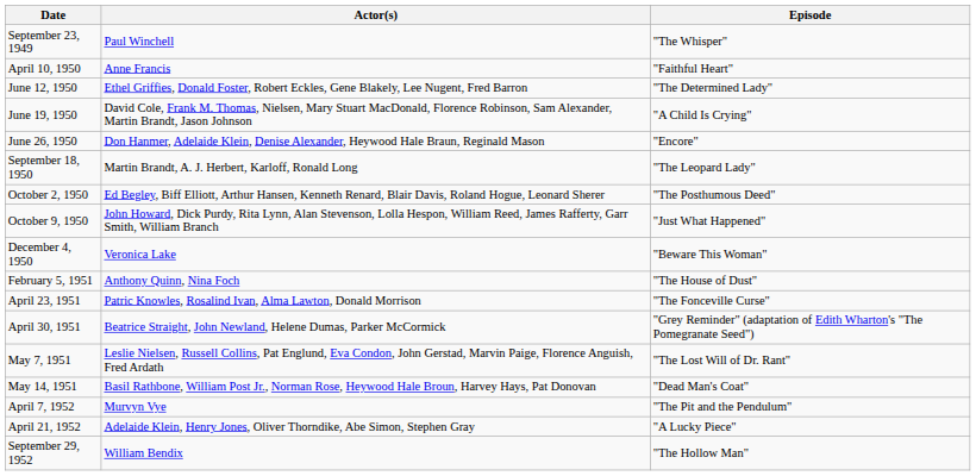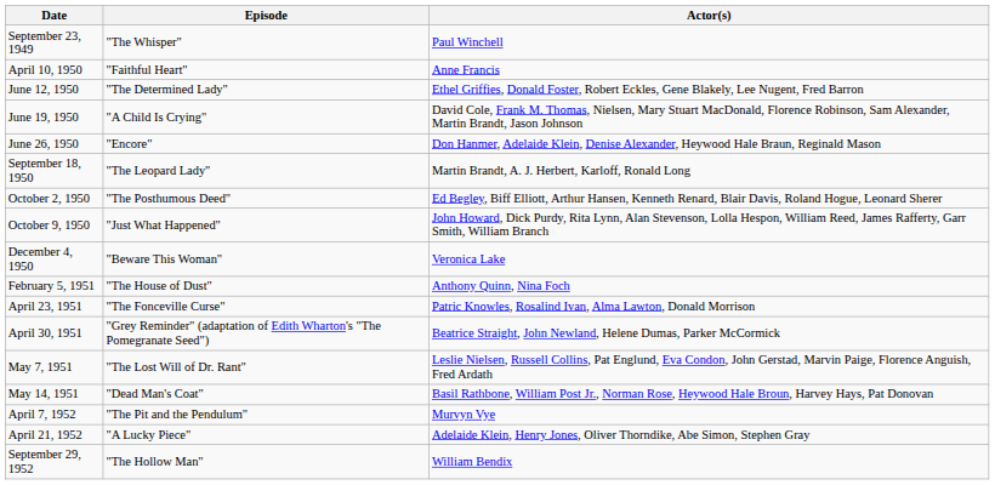 <table class="wikitable">
 <tr>
 <th>Date</th>
+<th>Episode</th>
 <th>Actor(s)</th>
-<th>Episode</th>
 </tr>
 <tr>
 <td>September 23, 1949</td>
+<td>"The Whisper"</td>
 <td><a href='#'>Paul Winchell</a></td>
-<td>"The Whisper"</td>
 </tr>
 <tr>
 <td>April 10, 1950</td>
+<td>"Faithful Heart"</td>
 <td><a href='#'>Anne Francis</a></td>
-<td>"Faithful Heart"</td>
 </tr>
 <tr>
 <td>June 12, 1950</td>
+<td>"The Determined Lady"</td>
 <td><a href='#'>Ethel Griffies</a>, <a href='#'>Donald Foster</a>, Robert Eckles, Gene Blakely, Lee Nugent, Fred Barron</td>
-<td>"The Determined Lady"</td>
 </tr>
 <tr>
 <td>June 19, 1950</td>
+<td>"A Child Is Crying"</td>
 <td>David Cole, <a href='#'>Frank M. Thomas</a>, Nielsen, Mary Stuart MacDonald, Florence Robinson, Sam Alexander, Martin Brandt, Jason Johnson</td>
-<td>"A Child Is Crying"</td>
 </tr>
 <tr>
 <td>June 26, 1950</td>
+<td>"Encore"</td>
 <td><a href='#'>Don Hanmer</a>, <a href='#'>Adelaide Klein</a>, <a href='#'>Denise Alexander</a>, Heywood Hale Braun, Reginald Mason</td>
-<td>"Encore"</td>
 </tr>
 <tr>
 <td>September 18, 1950</td>
+<td>"The Leopard Lady"</td>
 <td>Martin Brandt, A. J. Herbert, Karloff, Ronald Long</td>
-<td>"The Leopard Lady"</td>
 </tr>
 <tr>
 <td>October 2, 1950</td>
+<td>"The Posthumous Deed"</td>
 <td><a href='#'>Ed Begley</a>, Biff Elliott, Arthur Hansen, Kenneth Renard, Blair Davis, Roland Hogue, Leonard Sherer</td>
-<td>"The Posthumous Deed"</td>
 </tr>
 <tr>
 <td>October 9, 1950</td>
+<td>"Just What Happened"</td>
 <td><a href='#'>John Howard</a>, Dick Purdy, Rita Lynn, Alan Stevenson, Lolla Hespon, William Reed, James Rafferty, Garr Smith, William Branch</td>
-<td>"Just What Happened"</td>
 </tr>
 <tr>
 <td>December 4, 1950</td>
+<td>"Beware This Woman"</td>
 <td><a href='#'>Veronica Lake</a></td>
-<td>"Beware This Woman"</td>
 </tr>
 <tr>
 <td>February 5, 1951</td>
+<td>"The House of Dust"</td>
 <td><a href='#'>Anthony Quinn</a>, <a href='#'>Nina Foch</a></td>
-<td>"The House of Dust"</td>
 </tr>
 <tr>
 <td>April 23, 1951</td>
+<td>"The Fonceville Curse"</td>
 <td><a href='#'>Patric Knowles</a>, <a href='#'>Rosalind Ivan</a>, <a href='#'>Alma Lawton</a>, Donald Morrison</td>
-<td>"The Fonceville Curse"</td>
 </tr>
 <tr>
 <td>April 30, 1951</td>
+<td>"Grey Reminder" (adaptation of <a href='#'>Edith Wharton</a>'s "The Pomegranate Seed")</td>
 <td><a href='#'>Beatrice Straight</a>, <a href='#'>John Newland</a>, Helene Dumas, Parker McCormick</td>
-<td>"Grey Reminder" (adaptation of <a href='#'>Edith Wharton</a>'s "The Pomegranate Seed")</td>
 </tr>
 <tr>
 <td>May 7, 1951</td>
+<td>"The Lost Will of Dr. Rant"</td>
 <td><a href='#'>Leslie Nielsen</a>, <a href='#'>Russell Collins</a>, Pat Englund, <a href='#'>Eva Condon</a>, John Gerstad, Marvin Paige, Florence Anguish, Fred Ardath</td>
-<td>"The Lost Will of Dr. Rant"</td>
 </tr>
 <tr>
 <td>May 14, 1951</td>
+<td>"Dead Man's Coat"</td>
 <td><a href='#'>Basil Rathbone</a>, <a href='#'>William Post Jr.</a>, <a href='#'>Norman Rose</a>, <a href='#'>Heywood Hale Broun</a>, Harvey Hays, Pat Donovan</td>
-<td>"Dead Man's Coat"</td>
 </tr>
 <tr>
 <td>April 7, 1952</td>
+<td>"The Pit and the Pendulum"</td>
 <td><a href='#'>Murvyn Vye</a></td>
-<td>"The Pit and the Pendulum"</td>
 </tr>
 <tr>
 <td>April 21, 1952</td>
+<td>"A Lucky Piece"</td>
 <td><a href='#'>Adelaide Klein</a>, <a href='#'>Henry Jones</a>, Oliver Thorndike, Abe Simon, Stephen Gray</td>
-<td>"A Lucky Piece"</td>
 </tr>
 <tr>
 <td>September 29, 1952</td>
+<td>"The Hollow Man"</td>
 <td><a href='#'>William Bendix</a></td>
-<td>"The Hollow Man"</td>
 </tr>
 </table>
